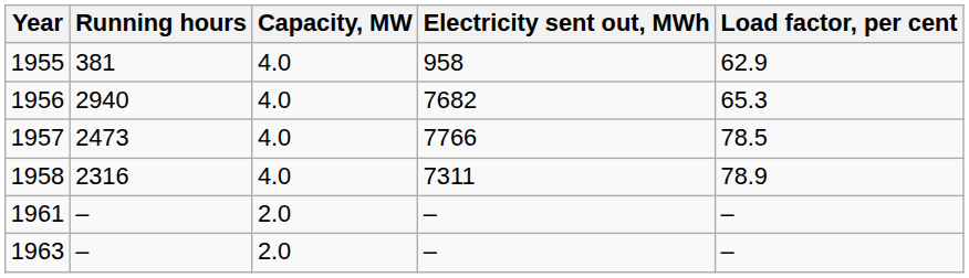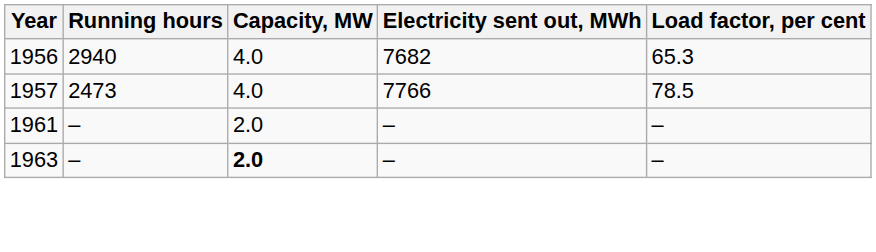 <table class="wikitable">
 <tr>
 <th>Year</th>
 <th>Running  hours</th>
 <th>Capacity,  MW</th>
 <th>Electricity  sent out, MWh</th>
 <th>Load  factor, per cent</th>
-</tr>
-<tr>
-<td>1955</td>
-<td>381</td>
-<td>4.0</td>
-<td>958</td>
-<td>62.9</td>
 </tr>
 <tr>
 <td>1956</td>
 <td>2940</td>
 <td>4.0</td>
 <td>7682</td>
 <td>65.3</td>
 </tr>
 <tr>
 <td>1957</td>
 <td>2473</td>
 <td>4.0</td>
 <td>7766</td>
 <td>78.5</td>
 </tr>
 <tr>
-<td>1958</td>
-<td>2316</td>
-<td>4.0</td>
-<td>7311</td>
-<td>78.9</td>
-</tr>
-<tr>
 <td>1961</td>
 <td>–</td>
 <td>2.0</td>
 <td>–</td>
 <td>–</td>
 </tr>
 <tr>
 <td>1963</td>
 <td>–</td>
-<td>2.0</td>
+<td><strong>2.0</strong></td>
 <td>–</td>
 <td>–</td>
 </tr>
 </table>
